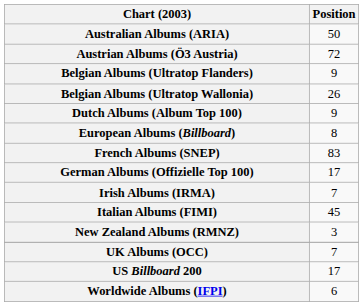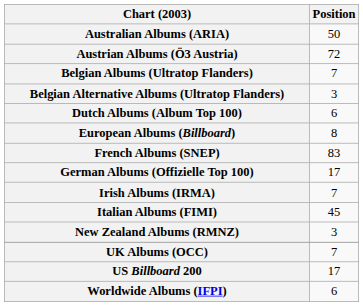 <table class="wikitable sortable plainrowheaders" style="text-align:center">
 <tr>
 <th scope="col" style="width:24em;">Chart (2003)</th>
 <th scope="col">Position</th>
 </tr>
 <tr>
 <th scope="row">Australian Albums (ARIA)</th>
 <td>50</td>
 </tr>
 <tr>
 <th scope="row">Austrian Albums (Ö3 Austria)</th>
 <td>72</td>
 </tr>
 <tr>
 <th scope="row">Belgian Albums (Ultratop Flanders)</th>
-<td>9</td>
+<td>7</td>
 </tr>
 <tr>
-<th scope="row">Belgian Albums (Ultratop Wallonia)</th>
-<td>26</td>
+<th scope="row">Belgian Alternative Albums (Ultratop Flanders)</th>
+<td>3</td>
 </tr>
 <tr>
 <th scope="row">Dutch Albums (Album Top 100)</th>
-<td>9</td>
+<td>6</td>
 </tr>
 <tr>
 <th scope="row">European Albums (<em>Billboard</em>)</th>
 <td>8</td>
 </tr>
 <tr>
 <th scope="row">French Albums (SNEP)</th>
 <td>83</td>
 </tr>
 <tr>
 <th scope="row">German Albums (Offizielle Top 100)</th>
 <td>17</td>
 </tr>
 <tr>
 <th scope="row">Irish Albums (IRMA)</th>
 <td>7</td>
 </tr>
 <tr>
 <th scope="row">Italian Albums (FIMI)</th>
 <td>45</td>
 </tr>
 <tr>
 <th scope="row">New Zealand Albums (RMNZ)</th>
 <td>3</td>
 </tr>
 <tr>
 </tr>
 <tr>
 <th scope="row">UK Albums (OCC)</th>
 <td>7</td>
 </tr>
 <tr>
 <th scope="row">US <em>Billboard</em> 200</th>
 <td>17</td>
 </tr>
 <tr>
 <th scope="row">Worldwide Albums (<a href='#'>IFPI</a>)</th>
 <td>6</td>
 </tr>
 </table>
